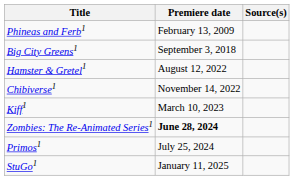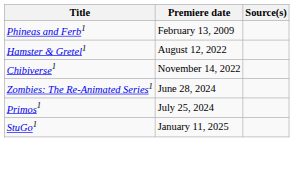 <table class="wikitable sortable">
 <tr>
 <th>Title</th>
 <th>Premiere date</th>
 <th>Source(s)</th>
 </tr>
 <tr>
 <td scope="row" style="text-align:left;"><em><a href='#'>Phineas and Ferb</a><sup>1</sup></em></td>
 <td>February 13, 2009</td>
-<td></td>
-</tr>
-<tr>
-<td><em><a href='#'>Big City Greens</a><sup>1</sup></em></td>
-<td>September 3, 2018</td>
 <td></td>
 </tr>
 <tr>
 <td><em><a href='#'>Hamster & Gretel</a><sup>1</sup></em></td>
 <td>August 12, 2022</td>
 <td></td>
 </tr>
 <tr>
 <td><em><a href='#'>Chibiverse</a><sup>1</sup></em></td>
 <td>November 14, 2022</td>
 <td></td>
 </tr>
 <tr>
-<td><em><a href='#'>Kiff</a><sup>1</sup></em></td>
-<td>March 10, 2023</td>
-<td></td>
-</tr>
-<tr>
 <td><em><a href='#'>Zombies: The Re-Animated Series</a><sup>1</sup></em></td>
-<td><strong>June 28, 2024</strong></td>
+<td>June 28, 2024</td>
 <td></td>
 </tr>
 <tr>
 <td><em><a href='#'>Primos</a><sup>1</sup></em></td>
 <td>July 25, 2024</td>
 <td></td>
 </tr>
 <tr>
 <td><em><a href='#'>StuGo</a><sup>1</sup></em></td>
 <td>January 11, 2025</td>
 <td></td>
 </tr>
 </table>
